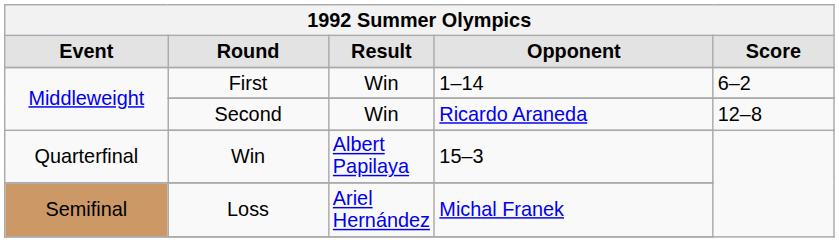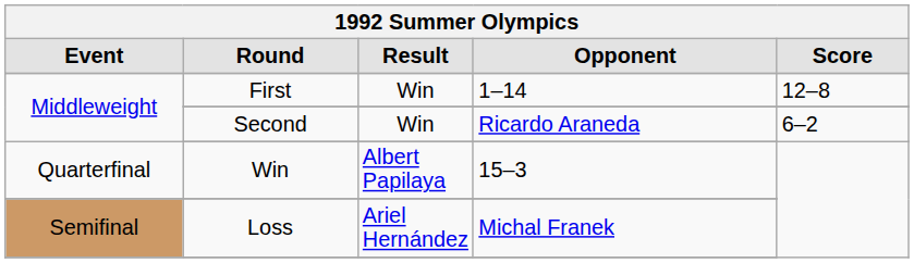 <table style='font-size: 85%; text-align: left;' class='wikitable' width='45%'>
 <tr>
 <th colspan=5>1992 Summer Olympics</th>
 </tr>
 <tr>
 <th style='border-style: none none solid solid; background: #e3e3e3; width: 20%'><strong>Event</strong></th>
 <th style='border-style: none none solid solid; background: #e3e3e3; width: 20%'><strong>Round</strong></th>
 <th style='border-style: none none solid solid; background: #e3e3e3; width: 10%'><strong>Result</strong></th>
 <th style='border-style: none none solid solid; background: #e3e3e3; width: 35%'><strong>Opponent</strong></th>
 <th style='border-style: none none solid solid; background: #e3e3e3; width: 15%'><strong>Score</strong></th>
 </tr>
 <tr>
 </tr>
 <tr align=center>
 <td rowspan="4" style="text-align:center;"><a href='#'>Middleweight</a></td>
 <td align='center'>First</td>
 <td>Win</td>
 <td align='left'>1–14</td>
-<td align='left'>6–2</td>
+<td align='left'>12–8</td>
 </tr>
 <tr>
 </tr>
 <tr align=center>
 <td align='center'>Second</td>
 <td>Win</td>
 <td align='left'> <a href='#'>Ricardo Araneda</a></td>
-<td align='left'>12–8</td>
+<td align='left'>6–2</td>
 </tr>
 <tr>
 </tr>
 <tr align=center>
 <td align='center'>Quarterfinal</td>
 <td>Win</td>
 <td align='left'> <a href='#'>Albert Papilaya</a></td>
 <td align='left'>15–3</td>
 </tr>
 <tr>
 </tr>
 <tr align=center>
 <td align='center'; bgcolor="#cc9966">Semifinal</td>
 <td>Loss</td>
 <td align='left'> <a href='#'>Ariel Hernández</a></td>
 <td align='left'> <a href='#'>Michal Franek</a></td>
 </tr>
 <tr>
 </tr>
 </table>
